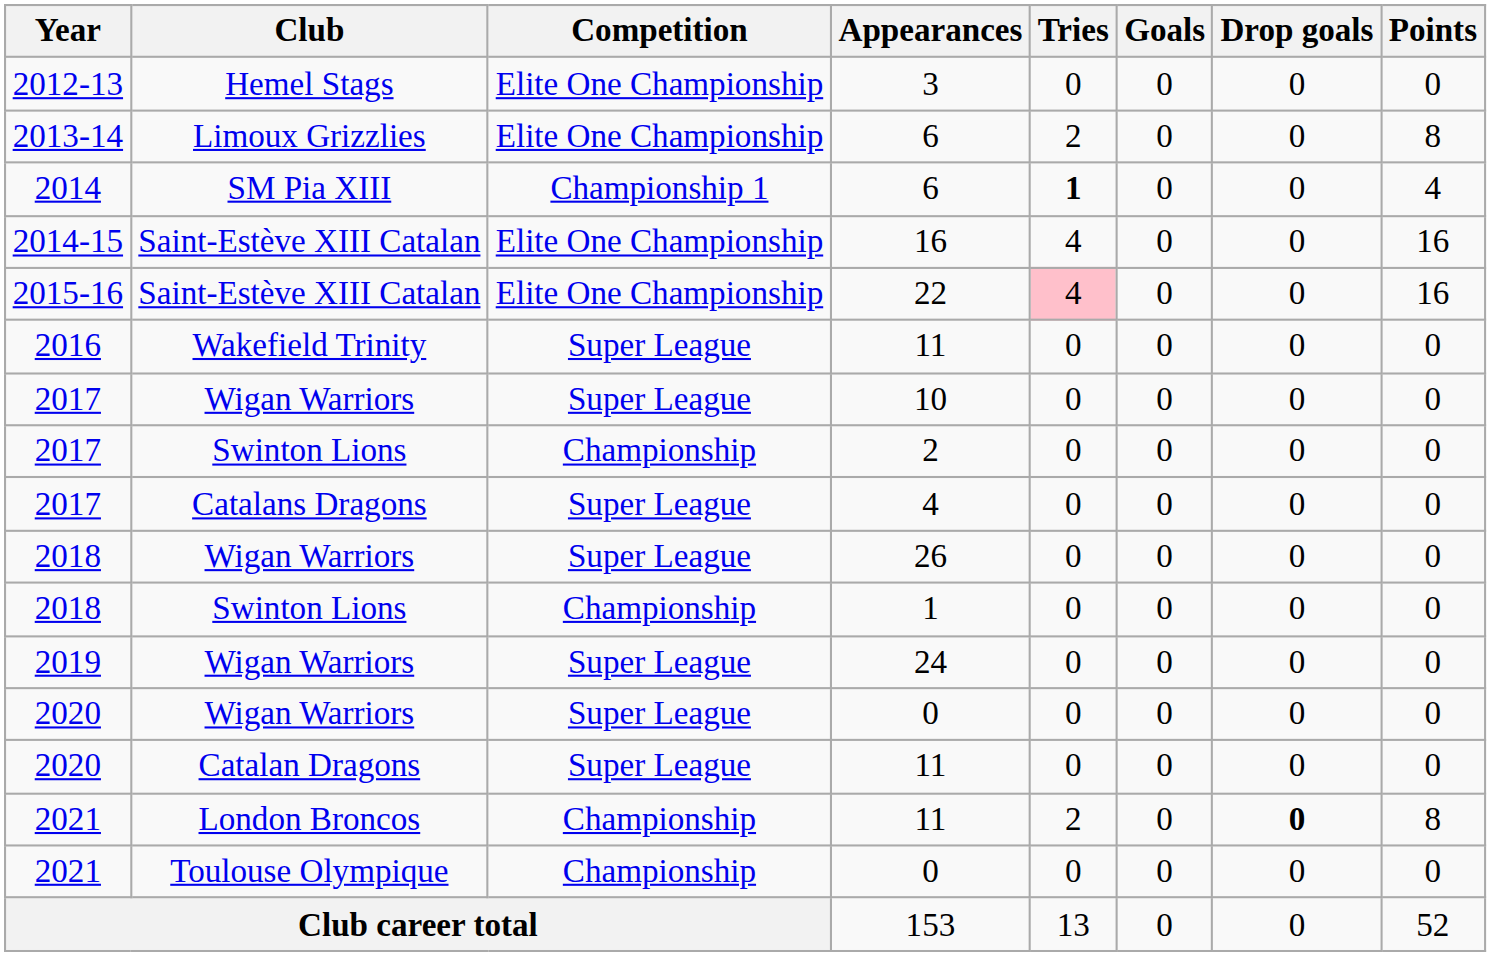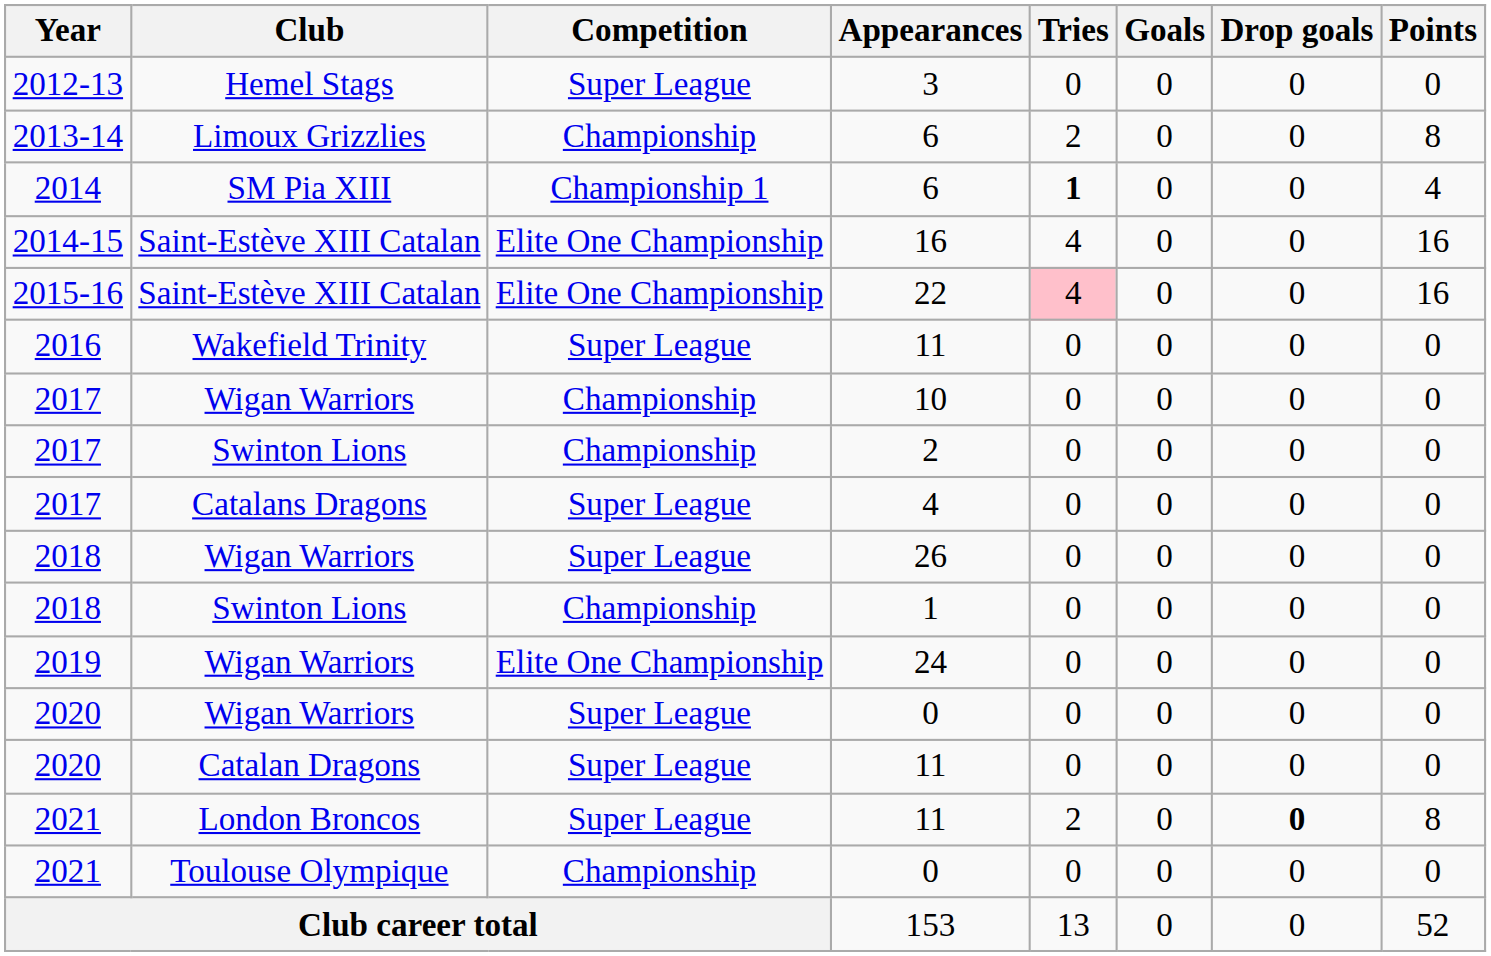 <table class=wikitable style="text-align: center;">
 <tr>
 <th>Year</th>
 <th>Club</th>
 <th>Competition</th>
 <th>Appearances</th>
 <th>Tries</th>
 <th>Goals</th>
 <th>Drop goals</th>
 <th>Points</th>
 </tr>
 <tr>
 <td><a href='#'>2012-13</a></td>
 <td><a href='#'>Hemel Stags</a></td>
-<td><a href='#'>Elite One Championship</a></td>
+<td><a href='#'>Super League</a></td>
 <td>3</td>
 <td>0</td>
 <td>0</td>
 <td>0</td>
 <td>0</td>
 </tr>
 <tr>
 <td><a href='#'>2013-14</a></td>
 <td><a href='#'>Limoux Grizzlies</a></td>
-<td><a href='#'>Elite One Championship</a></td>
+<td><a href='#'>Championship</a></td>
 <td>6</td>
 <td>2</td>
 <td>0</td>
 <td>0</td>
 <td>8</td>
 </tr>
 <tr>
 <td><a href='#'>2014</a></td>
 <td><a href='#'>SM Pia XIII</a></td>
 <td><a href='#'>Championship 1</a></td>
 <td>6</td>
 <td><strong>1</strong></td>
 <td>0</td>
 <td>0</td>
 <td>4</td>
 </tr>
 <tr>
 <td><a href='#'>2014-15</a></td>
 <td><a href='#'>Saint-Estève XIII Catalan</a></td>
 <td><a href='#'>Elite One Championship</a></td>
 <td>16</td>
 <td>4</td>
 <td>0</td>
 <td>0</td>
 <td>16</td>
 </tr>
 <tr>
 <td><a href='#'>2015-16</a></td>
 <td><a href='#'>Saint-Estève XIII Catalan</a></td>
 <td><a href='#'>Elite One Championship</a></td>
 <td>22</td>
 <td style="background: pink;">4</td>
 <td>0</td>
 <td>0</td>
 <td>16</td>
 </tr>
 <tr>
 <td><a href='#'>2016</a></td>
 <td><a href='#'>Wakefield Trinity</a></td>
 <td><a href='#'>Super League</a></td>
 <td>11</td>
 <td>0</td>
 <td>0</td>
 <td>0</td>
 <td>0</td>
 </tr>
 <tr>
 <td><a href='#'>2017</a></td>
 <td><a href='#'>Wigan Warriors</a></td>
-<td><a href='#'>Super League</a></td>
+<td><a href='#'>Championship</a></td>
 <td>10</td>
 <td>0</td>
 <td>0</td>
 <td>0</td>
 <td>0</td>
 </tr>
 <tr>
 <td><a href='#'>2017</a></td>
 <td><a href='#'>Swinton Lions</a></td>
 <td><a href='#'>Championship</a></td>
 <td>2</td>
 <td>0</td>
 <td>0</td>
 <td>0</td>
 <td>0</td>
 </tr>
 <tr>
 <td><a href='#'>2017</a></td>
 <td><a href='#'>Catalans Dragons</a></td>
 <td><a href='#'>Super League</a></td>
 <td>4</td>
 <td>0</td>
 <td>0</td>
 <td>0</td>
 <td>0</td>
 </tr>
 <tr>
 <td><a href='#'>2018</a></td>
 <td><a href='#'>Wigan Warriors</a></td>
 <td><a href='#'>Super League</a></td>
 <td>26</td>
 <td>0</td>
 <td>0</td>
 <td>0</td>
 <td>0</td>
 </tr>
 <tr>
 <td><a href='#'>2018</a></td>
 <td><a href='#'>Swinton Lions</a></td>
 <td><a href='#'>Championship</a></td>
 <td>1</td>
 <td>0</td>
 <td>0</td>
 <td>0</td>
 <td>0</td>
 </tr>
 <tr>
 <td><a href='#'>2019</a></td>
 <td><a href='#'>Wigan Warriors</a></td>
-<td><a href='#'>Super League</a></td>
+<td><a href='#'>Elite One Championship</a></td>
 <td>24</td>
 <td>0</td>
 <td>0</td>
 <td>0</td>
 <td>0</td>
 </tr>
 <tr>
 <td><a href='#'>2020</a></td>
 <td><a href='#'>Wigan Warriors</a></td>
 <td><a href='#'>Super League</a></td>
 <td>0</td>
 <td>0</td>
 <td>0</td>
 <td>0</td>
 <td>0</td>
 </tr>
 <tr>
 <td><a href='#'>2020</a></td>
 <td><a href='#'>Catalan Dragons</a></td>
 <td><a href='#'>Super League</a></td>
 <td>11</td>
 <td>0</td>
 <td>0</td>
 <td>0</td>
 <td>0</td>
 </tr>
 <tr>
 <td><a href='#'>2021</a></td>
 <td><a href='#'>London Broncos</a></td>
-<td><a href='#'>Championship</a></td>
+<td><a href='#'>Super League</a></td>
 <td>11</td>
 <td>2</td>
 <td>0</td>
 <td><strong>0</strong></td>
 <td>8</td>
 </tr>
 <tr>
 <td><a href='#'>2021</a></td>
 <td><a href='#'>Toulouse Olympique</a></td>
 <td><a href='#'>Championship</a></td>
 <td>0</td>
 <td>0</td>
 <td>0</td>
 <td>0</td>
 <td>0</td>
 </tr>
 <tr>
 <th colspan=3>Club career total</th>
 <td>153</td>
 <td>13</td>
 <td>0</td>
 <td>0</td>
 <td>52</td>
 </tr>
 </table>
